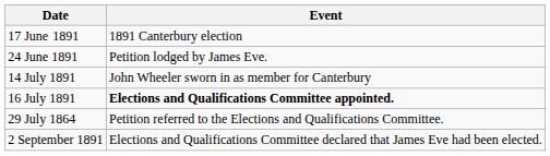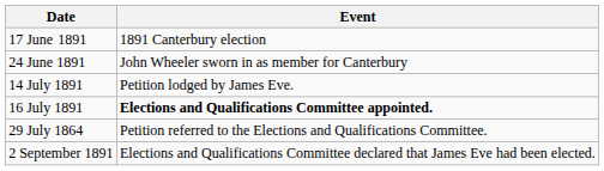 <table class="wikitable">
 <tr>
 <th>Date</th>
 <th>Event</th>
 </tr>
 <tr>
 <td>17 June  1891</td>
 <td>1891 Canterbury election</td>
 </tr>
 <tr>
 <td>24 June 1891</td>
-<td>Petition lodged by James Eve.</td>
+<td>John Wheeler sworn in as member for Canterbury</td>
 </tr>
 <tr>
 <td>14 July 1891</td>
-<td>John Wheeler sworn in as member for Canterbury</td>
+<td>Petition lodged by James Eve.</td>
 </tr>
 <tr>
 <td>16 July 1891</td>
 <td><strong>Elections and Qualifications Committee appointed.</strong></td>
 </tr>
 <tr>
 <td>29 July 1864</td>
 <td>Petition referred to the Elections and Qualifications Committee.</td>
 </tr>
 <tr>
 <td>2 September 1891</td>
 <td>Elections and Qualifications Committee declared that James Eve had been elected.</td>
 </tr>
 </table>
